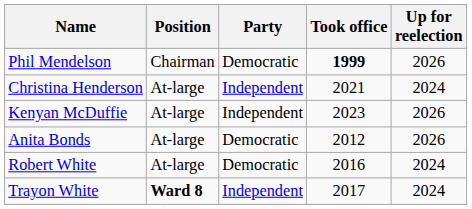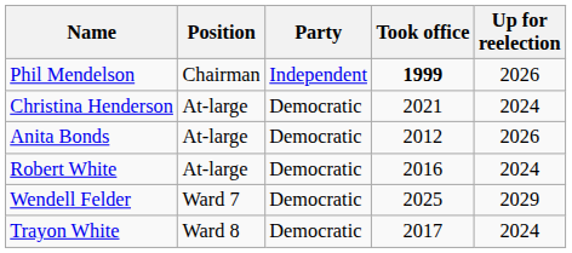 <table class="wikitable">
 <tr>
 <th>Name</th>
 <th>Position</th>
 <th>Party</th>
 <th>Took office</th>
 <th>Up for<br>reelection</th>
 </tr>
 <tr valign="bottom">
 <td><a href='#'>Phil Mendelson</a></td>
 <td>Chairman</td>
-<td>Democratic</td>
+<td><a href='#'>Independent</a></td>
 <td align="center"><strong>1999</strong></td>
 <td align="center">2026</td>
 </tr>
 <tr>
 <td><a href='#'>Christina Henderson</a></td>
 <td>At-large</td>
-<td><a href='#'>Independent</a></td>
+<td>Democratic</td>
 <td align="center">2021</td>
 <td align="center">2024</td>
-</tr>
-<tr>
-<td><a href='#'>Kenyan McDuffie</a></td>
-<td>At-large</td>
-<td>Independent</td>
-<td align="center">2023</td>
-<td align="center">2026</td>
 </tr>
 <tr>
 <td><a href='#'>Anita Bonds</a></td>
 <td>At-large</td>
 <td>Democratic</td>
 <td align="center">2012</td>
 <td align="center">2026</td>
 </tr>
 <tr>
 <td><a href='#'>Robert White</a></td>
 <td>At-large</td>
 <td>Democratic</td>
 <td align="center">2016</td>
 <td align="center">2024</td>
 </tr>
 <tr>
+<td><a href='#'>Wendell Felder</a></td>
+<td>Ward 7</td>
+<td>Democratic</td>
+<td align="center">2025</td>
+<td align="center">2029</td>
+</tr>
+<tr>
 <td><a href='#'>Trayon White</a></td>
-<td><strong>Ward 8</strong></td>
-<td><a href='#'>Independent</a></td>
+<td>Ward 8</td>
+<td>Democratic</td>
 <td align="center">2017</td>
 <td align="center">2024</td>
 </tr>
 </table>
